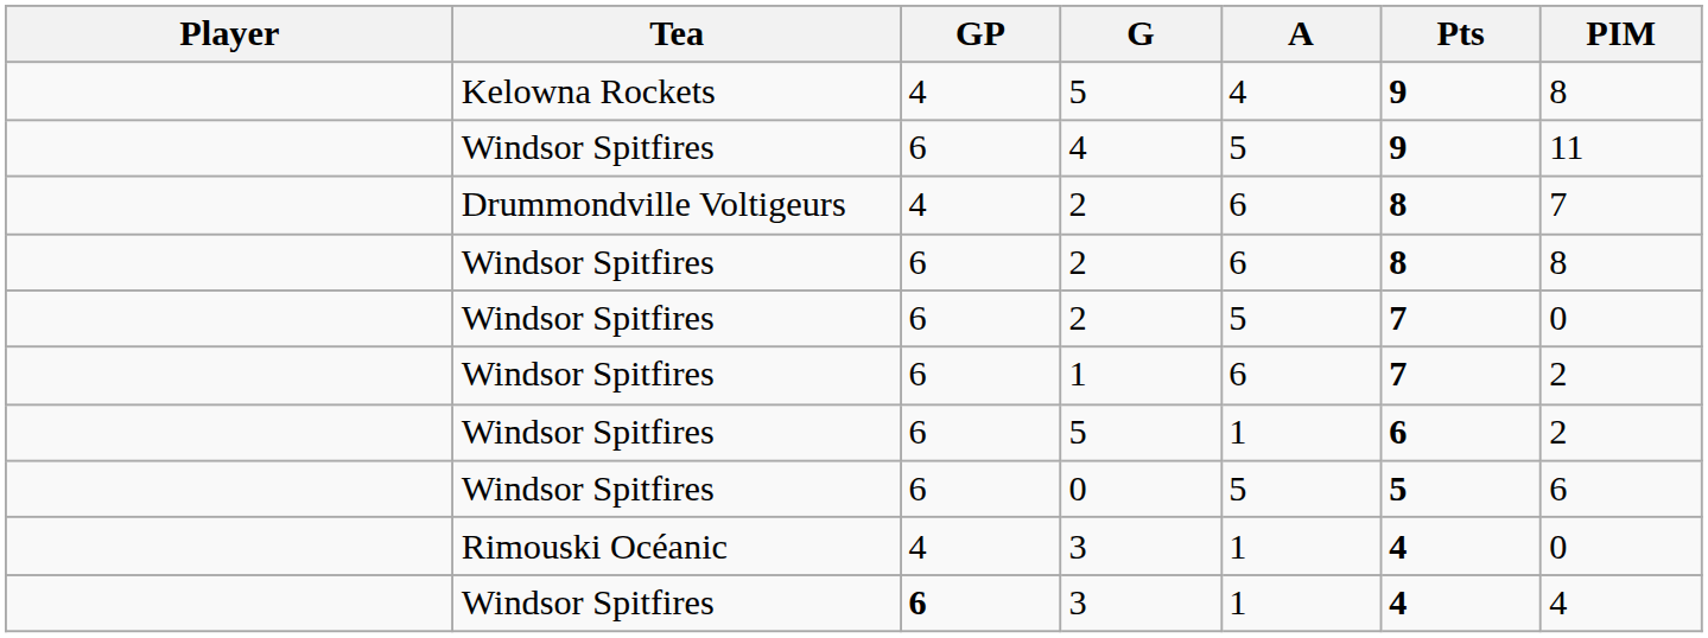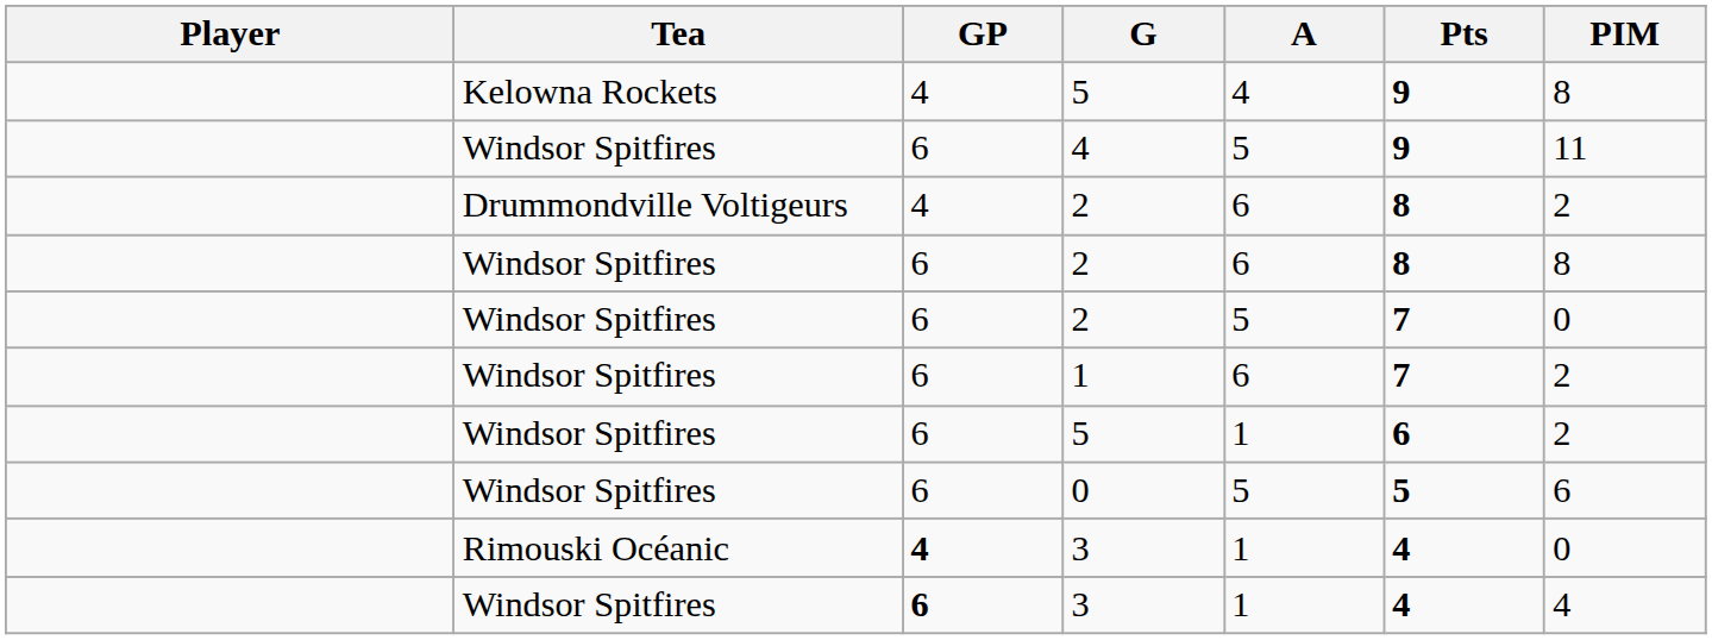 <table class="wikitable sortable">
 <tr>
 <th style="width:12em">Player</th>
 <th style="width:12em">Tea</th>
 <th style="width:4em">GP</th>
 <th style="width:4em">G</th>
 <th style="width:4em">A</th>
 <th style="width:4em">Pts</th>
 <th style="width:4em">PIM</th>
 </tr>
 <tr>
 <td></td>
 <td align=left>Kelowna Rockets</td>
 <td>4</td>
 <td>5</td>
 <td>4</td>
 <td><strong>9</strong></td>
 <td>8</td>
 </tr>
 <tr>
 <td></td>
 <td align=left>Windsor Spitfires</td>
 <td>6</td>
 <td>4</td>
 <td>5</td>
 <td><strong>9</strong></td>
 <td>11</td>
 </tr>
 <tr>
 <td></td>
 <td align=left>Drummondville Voltigeurs</td>
 <td>4</td>
 <td>2</td>
 <td>6</td>
 <td><strong>8</strong></td>
-<td>7</td>
+<td>2</td>
 </tr>
 <tr>
 <td></td>
 <td align=left>Windsor Spitfires</td>
 <td>6</td>
 <td>2</td>
 <td>6</td>
 <td><strong>8</strong></td>
 <td>8</td>
 </tr>
 <tr>
 <td></td>
 <td align=left>Windsor Spitfires</td>
 <td>6</td>
 <td>2</td>
 <td>5</td>
 <td><strong>7</strong></td>
 <td>0</td>
 </tr>
 <tr>
 <td></td>
 <td align=left>Windsor Spitfires</td>
 <td>6</td>
 <td>1</td>
 <td>6</td>
 <td><strong>7</strong></td>
 <td>2</td>
 </tr>
 <tr>
 <td></td>
 <td align=left>Windsor Spitfires</td>
 <td>6</td>
 <td>5</td>
 <td>1</td>
 <td><strong>6</strong></td>
 <td>2</td>
 </tr>
 <tr>
 <td></td>
 <td align=left>Windsor Spitfires</td>
 <td>6</td>
 <td>0</td>
 <td>5</td>
 <td><strong>5</strong></td>
 <td>6</td>
 </tr>
 <tr>
 <td></td>
 <td align=left>Rimouski Océanic</td>
-<td>4</td>
+<td><strong>4</strong></td>
 <td>3</td>
 <td>1</td>
 <td><strong>4</strong></td>
 <td>0</td>
 </tr>
 <tr>
 <td></td>
 <td align=left>Windsor Spitfires</td>
 <td><strong>6</strong></td>
 <td>3</td>
 <td>1</td>
 <td><strong>4</strong></td>
 <td>4</td>
 </tr>
 </table>
